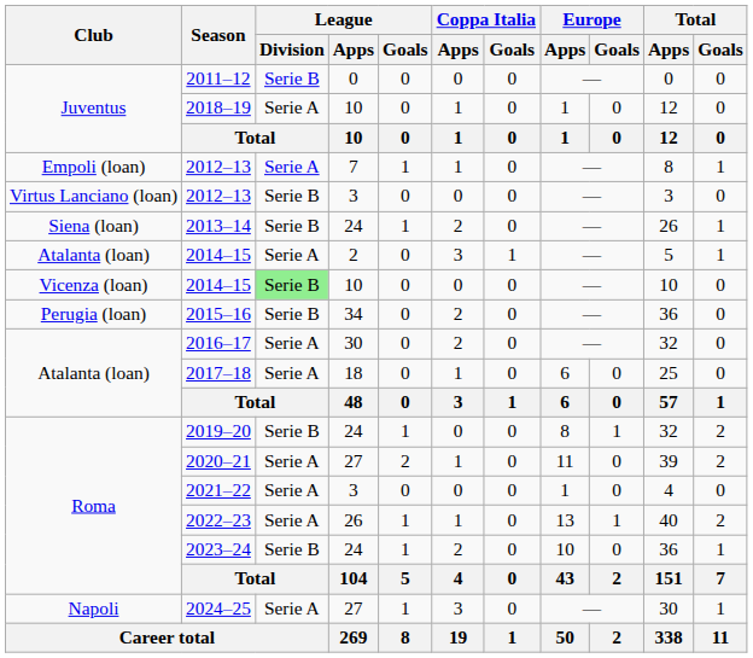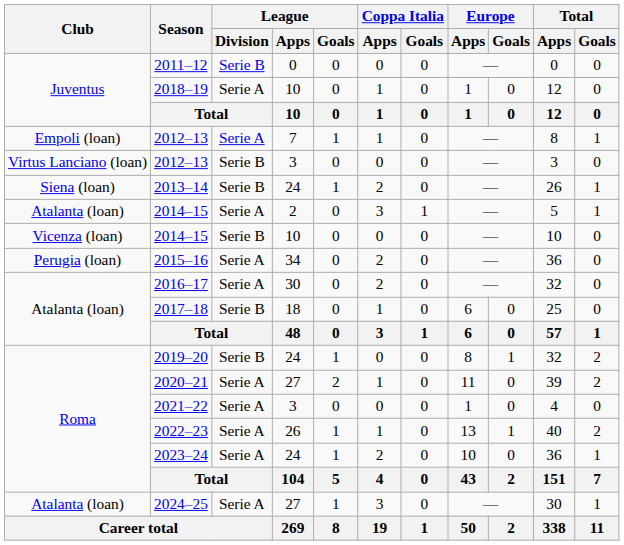 <table class="wikitable" style="text-align:center">
 <tr>
 <th rowspan="2">Club</th>
 <th rowspan="2">Season</th>
 <th colspan="3">League</th>
 <th colspan="2"><a href='#'>Coppa Italia</a></th>
 <th colspan="2"><a href='#'>Europe</a></th>
 <th colspan="2">Total</th>
 </tr>
 <tr>
 <th>Division</th>
 <th>Apps</th>
 <th>Goals</th>
 <th>Apps</th>
 <th>Goals</th>
 <th>Apps</th>
 <th>Goals</th>
 <th>Apps</th>
 <th>Goals</th>
 </tr>
 <tr>
 <td rowspan="3"><a href='#'>Juventus</a></td>
 <td><a href='#'>2011–12</a></td>
 <td><a href='#'>Serie B</a></td>
 <td>0</td>
 <td>0</td>
 <td>0</td>
 <td>0</td>
 <td colspan="2">—</td>
 <td>0</td>
 <td>0</td>
 </tr>
 <tr>
 <td><a href='#'>2018–19</a></td>
 <td>Serie A</td>
 <td>10</td>
 <td>0</td>
 <td>1</td>
 <td>0</td>
 <td>1</td>
 <td>0</td>
 <td>12</td>
 <td>0</td>
 </tr>
 <tr>
 <th colspan="2">Total</th>
 <th>10</th>
 <th>0</th>
 <th>1</th>
 <th>0</th>
 <th>1</th>
 <th>0</th>
 <th>12</th>
 <th>0</th>
 </tr>
 <tr>
 <td><a href='#'>Empoli</a> (loan)</td>
 <td><a href='#'>2012–13</a></td>
 <td><a href='#'>Serie A</a></td>
 <td>7</td>
 <td>1</td>
 <td>1</td>
 <td>0</td>
 <td colspan="2">—</td>
 <td>8</td>
 <td>1</td>
 </tr>
 <tr>
 <td><a href='#'>Virtus Lanciano</a> (loan)</td>
 <td><a href='#'>2012–13</a></td>
 <td>Serie B</td>
 <td>3</td>
 <td>0</td>
 <td>0</td>
 <td>0</td>
 <td colspan="2">—</td>
 <td>3</td>
 <td>0</td>
 </tr>
 <tr>
 <td><a href='#'>Siena</a> (loan)</td>
 <td><a href='#'>2013–14</a></td>
 <td>Serie B</td>
 <td>24</td>
 <td>1</td>
 <td>2</td>
 <td>0</td>
 <td colspan="2">—</td>
 <td>26</td>
 <td>1</td>
 </tr>
 <tr>
 <td><a href='#'>Atalanta</a> (loan)</td>
 <td><a href='#'>2014–15</a></td>
 <td>Serie A</td>
 <td>2</td>
 <td>0</td>
 <td>3</td>
 <td>1</td>
 <td colspan="2">—</td>
 <td>5</td>
 <td>1</td>
 </tr>
 <tr>
 <td><a href='#'>Vicenza</a> (loan)</td>
 <td><a href='#'>2014–15</a></td>
-<td style="background: lightgreen;">Serie B</td>
+<td>Serie B</td>
 <td>10</td>
 <td>0</td>
 <td>0</td>
 <td>0</td>
 <td colspan="2">—</td>
 <td>10</td>
 <td>0</td>
 </tr>
 <tr>
 <td><a href='#'>Perugia</a> (loan)</td>
 <td><a href='#'>2015–16</a></td>
-<td>Serie B</td>
+<td>Serie A</td>
 <td>34</td>
 <td>0</td>
 <td>2</td>
 <td>0</td>
 <td colspan="2">—</td>
 <td>36</td>
 <td>0</td>
 </tr>
 <tr>
 <td rowspan="3">Atalanta (loan)</td>
 <td><a href='#'>2016–17</a></td>
 <td>Serie A</td>
 <td>30</td>
 <td>0</td>
 <td>2</td>
 <td>0</td>
 <td colspan="2">—</td>
 <td>32</td>
 <td>0</td>
 </tr>
 <tr>
 <td><a href='#'>2017–18</a></td>
-<td>Serie A</td>
+<td>Serie B</td>
 <td>18</td>
 <td>0</td>
 <td>1</td>
 <td>0</td>
 <td>6</td>
 <td>0</td>
 <td>25</td>
 <td>0</td>
 </tr>
 <tr>
 <th colspan="2">Total</th>
 <th>48</th>
 <th>0</th>
 <th>3</th>
 <th>1</th>
 <th>6</th>
 <th>0</th>
 <th>57</th>
 <th>1</th>
 </tr>
 <tr>
 <td rowspan="6"><a href='#'>Roma</a></td>
 <td><a href='#'>2019–20</a></td>
 <td>Serie B</td>
 <td>24</td>
 <td>1</td>
 <td>0</td>
 <td>0</td>
 <td>8</td>
 <td>1</td>
 <td>32</td>
 <td>2</td>
 </tr>
 <tr>
 <td><a href='#'>2020–21</a></td>
 <td>Serie A</td>
 <td>27</td>
 <td>2</td>
 <td>1</td>
 <td>0</td>
 <td>11</td>
 <td>0</td>
 <td>39</td>
 <td>2</td>
 </tr>
 <tr>
 <td><a href='#'>2021–22</a></td>
 <td>Serie A</td>
 <td>3</td>
 <td>0</td>
 <td>0</td>
 <td>0</td>
 <td>1</td>
 <td>0</td>
 <td>4</td>
 <td>0</td>
 </tr>
 <tr>
 <td><a href='#'>2022–23</a></td>
 <td>Serie A</td>
 <td>26</td>
 <td>1</td>
 <td>1</td>
 <td>0</td>
 <td>13</td>
 <td>1</td>
 <td>40</td>
 <td>2</td>
 </tr>
 <tr>
 <td><a href='#'>2023–24</a></td>
-<td>Serie B</td>
+<td>Serie A</td>
 <td>24</td>
 <td>1</td>
 <td>2</td>
 <td>0</td>
 <td>10</td>
 <td>0</td>
 <td>36</td>
 <td>1</td>
 </tr>
 <tr>
 <th colspan="2">Total</th>
 <th>104</th>
 <th>5</th>
 <th>4</th>
 <th>0</th>
 <th>43</th>
 <th>2</th>
 <th>151</th>
 <th>7</th>
 </tr>
 <tr>
-<td><a href='#'>Napoli</a></td>
+<td><a href='#'>Atalanta</a> (loan)</td>
 <td><a href='#'>2024–25</a></td>
 <td>Serie A</td>
 <td>27</td>
 <td>1</td>
 <td>3</td>
 <td>0</td>
 <td colspan="2">—</td>
 <td>30</td>
 <td>1</td>
 </tr>
 <tr>
 <th colspan="3">Career total</th>
 <th>269</th>
 <th>8</th>
 <th>19</th>
 <th>1</th>
 <th>50</th>
 <th>2</th>
 <th>338</th>
 <th>11</th>
 </tr>
 </table>
